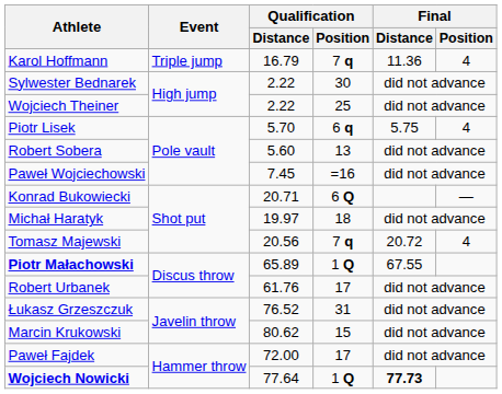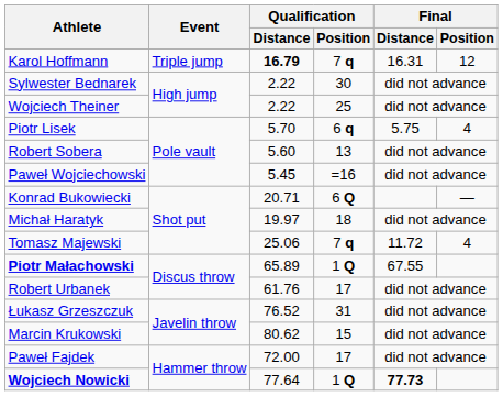 <table class=wikitable style="font-size:90%">
 <tr>
 <th rowspan="2">Athlete</th>
 <th rowspan="2">Event</th>
 <th colspan="2">Qualification</th>
 <th colspan="2">Final</th>
 </tr>
 <tr style="font-size:95%">
 <th>Distance</th>
 <th>Position</th>
 <th>Distance</th>
 <th>Position</th>
 </tr>
 <tr align=center>
 <td align=left><a href='#'>Karol Hoffmann</a></td>
 <td align=left><a href='#'>Triple jump</a></td>
-<td>16.79</td>
+<td><strong>16.79</strong></td>
 <td>7 <strong>q</strong></td>
-<td>11.36</td>
-<td>4</td>
+<td>16.31</td>
+<td>12</td>
 </tr>
 <tr align=center>
 <td align=left><a href='#'>Sylwester Bednarek</a></td>
 <td align=left rowspan=2><a href='#'>High jump</a></td>
 <td>2.22</td>
 <td>30</td>
 <td colspan=2>did not advance</td>
 </tr>
 <tr align=center>
 <td align=left><a href='#'>Wojciech Theiner</a></td>
 <td>2.22</td>
 <td>25</td>
 <td colspan=2>did not advance</td>
 </tr>
 <tr align=center>
 <td align=left><a href='#'>Piotr Lisek</a></td>
 <td align=left rowspan=3><a href='#'>Pole vault</a></td>
 <td>5.70</td>
 <td>6 <strong>q</strong></td>
 <td>5.75</td>
 <td>4</td>
 </tr>
 <tr align=center>
 <td align=left><a href='#'>Robert Sobera</a></td>
 <td>5.60</td>
 <td>13</td>
 <td colspan=2>did not advance</td>
 </tr>
 <tr align=center>
 <td align=left><a href='#'>Paweł Wojciechowski</a></td>
-<td>7.45</td>
+<td>5.45</td>
 <td>=16</td>
 <td colspan=2>did not advance</td>
 </tr>
 <tr align=center>
 <td align=left><a href='#'>Konrad Bukowiecki</a></td>
 <td align=left rowspan=3><a href='#'>Shot put</a></td>
 <td>20.71</td>
 <td>6 <strong>Q</strong></td>
 <td></td>
 <td>—</td>
 </tr>
 <tr align=center>
 <td align=left><a href='#'>Michał Haratyk</a></td>
 <td>19.97</td>
 <td>18</td>
 <td colspan=2>did not advance</td>
 </tr>
 <tr align=center>
 <td align=left><a href='#'>Tomasz Majewski</a></td>
-<td>20.56</td>
+<td>25.06</td>
 <td>7 <strong>q</strong></td>
-<td>20.72</td>
+<td>11.72</td>
 <td>4</td>
 </tr>
 <tr align=center>
 <td align=left><strong><a href='#'>Piotr Małachowski</a></strong></td>
 <td align=left rowspan=2><a href='#'>Discus throw</a></td>
 <td>65.89</td>
 <td>1 <strong>Q</strong></td>
 <td>67.55</td>
 <td></td>
 </tr>
 <tr align=center>
 <td align=left><a href='#'>Robert Urbanek</a></td>
 <td>61.76</td>
 <td>17</td>
 <td colspan=2>did not advance</td>
 </tr>
 <tr align=center>
 <td align=left><a href='#'>Łukasz Grzeszczuk</a></td>
 <td align=left rowspan=2><a href='#'>Javelin throw</a></td>
 <td>76.52</td>
 <td>31</td>
 <td colspan=2>did not advance</td>
 </tr>
 <tr align=center>
 <td align=left><a href='#'>Marcin Krukowski</a></td>
 <td>80.62</td>
 <td>15</td>
 <td colspan=2>did not advance</td>
 </tr>
 <tr align=center>
 <td align=left><a href='#'>Paweł Fajdek</a></td>
 <td align=left rowspan=2><a href='#'>Hammer throw</a></td>
 <td>72.00</td>
 <td>17</td>
 <td colspan=2>did not advance</td>
 </tr>
 <tr align=center>
 <td align=left><strong><a href='#'>Wojciech Nowicki</a></strong></td>
 <td>77.64</td>
 <td>1 <strong>Q</strong></td>
 <td><strong>77.73</strong></td>
 <td></td>
 </tr>
 </table>
